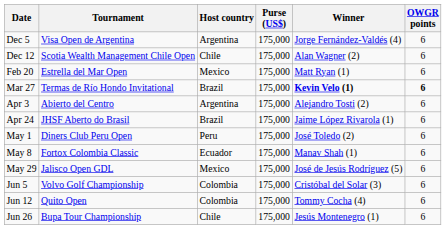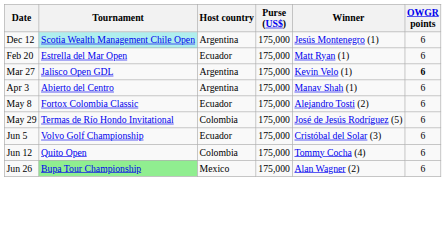 <table class="wikitable" style="font-size:95%;">
 <tr>
 <th>Date</th>
 <th>Tournament</th>
 <th>Host country</th>
 <th>Purse<br>(<a href='#'>US$</a>)</th>
 <th>Winner</th>
 <th><a href='#'>OWGR</a><br>points</th>
 </tr>
 <tr>
-<td>Dec 5</td>
-<td><a href='#'>Visa Open de Argentina</a></td>
+<td>Dec 12</td>
+<td style="background: paleturquoise;"><a href='#'>Scotia Wealth Management Chile Open</a></td>
 <td>Argentina</td>
 <td align=right>175,000</td>
-<td> <a href='#'>Jorge Fernández-Valdés</a> (4)</td>
-<td align=center>6</td>
-</tr>
-<tr>
-<td>Dec 12</td>
-<td><a href='#'>Scotia Wealth Management Chile Open</a></td>
-<td>Chile</td>
-<td align=right>175,000</td>
-<td> <a href='#'>Alan Wagner</a> (2)</td>
+<td> <a href='#'>Jesús Montenegro</a> (1)</td>
 <td align=center>6</td>
 </tr>
 <tr>
 <td>Feb 20</td>
 <td><a href='#'>Estrella del Mar Open</a></td>
-<td>Mexico</td>
+<td>Ecuador</td>
 <td align=right>175,000</td>
 <td> <a href='#'>Matt Ryan</a> (1)</td>
 <td align=center>6</td>
 </tr>
 <tr>
 <td>Mar 27</td>
-<td><a href='#'>Termas de Río Hondo Invitational</a></td>
-<td>Brazil</td>
+<td><a href='#'>Jalisco Open GDL</a></td>
+<td>Argentina</td>
 <td align=right>175,000</td>
-<td><strong> <a href='#'>Kevin Velo</a> (1)</strong></td>
+<td> <a href='#'>Kevin Velo</a> (1)</td>
 <td align=center><strong>6</strong></td>
 </tr>
 <tr>
 <td>Apr 3</td>
 <td><a href='#'>Abierto del Centro</a></td>
 <td>Argentina</td>
 <td align=right>175,000</td>
-<td> <a href='#'>Alejandro Tosti</a> (2)</td>
-<td align=center>6</td>
-</tr>
-<tr>
-<td>Apr 24</td>
-<td><a href='#'>JHSF Aberto do Brasil</a></td>
-<td>Brazil</td>
-<td align=right>175,000</td>
-<td> <a href='#'>Jaime López Rivarola</a> (1)</td>
-<td align=center>6</td>
-</tr>
-<tr>
-<td>May 1</td>
-<td><a href='#'>Diners Club Peru Open</a></td>
-<td>Peru</td>
-<td align=right>175,000</td>
-<td> <a href='#'>José Toledo</a> (2)</td>
+<td> <a href='#'>Manav Shah</a> (1)</td>
 <td align=center>6</td>
 </tr>
 <tr>
 <td>May 8</td>
 <td><a href='#'>Fortox Colombia Classic</a></td>
 <td>Ecuador</td>
 <td align=right>175,000</td>
-<td> <a href='#'>Manav Shah</a> (1)</td>
+<td> <a href='#'>Alejandro Tosti</a> (2)</td>
 <td align=center>6</td>
 </tr>
 <tr>
 <td>May 29</td>
-<td><a href='#'>Jalisco Open GDL</a></td>
-<td>Mexico</td>
+<td><a href='#'>Termas de Río Hondo Invitational</a></td>
+<td>Colombia</td>
 <td align=right>175,000</td>
 <td> <a href='#'>José de Jesús Rodríguez</a> (5)</td>
 <td align=center>6</td>
 </tr>
 <tr>
 <td>Jun 5</td>
 <td><a href='#'>Volvo Golf Championship</a></td>
-<td>Colombia</td>
+<td>Ecuador</td>
 <td align=right>175,000</td>
 <td> <a href='#'>Cristóbal del Solar</a> (3)</td>
 <td align=center>6</td>
 </tr>
 <tr>
 <td>Jun 12</td>
 <td><a href='#'>Quito Open</a></td>
 <td>Colombia</td>
 <td align=right>175,000</td>
 <td> <a href='#'>Tommy Cocha</a> (4)</td>
 <td align=center>6</td>
 </tr>
 <tr>
 <td>Jun 26</td>
-<td><a href='#'>Bupa Tour Championship</a></td>
-<td>Chile</td>
+<td style="background: lightgreen;"><a href='#'>Bupa Tour Championship</a></td>
+<td>Mexico</td>
 <td align=right>175,000</td>
-<td> <a href='#'>Jesús Montenegro</a> (1)</td>
+<td> <a href='#'>Alan Wagner</a> (2)</td>
 <td align=center>6</td>
 </tr>
 </table>
